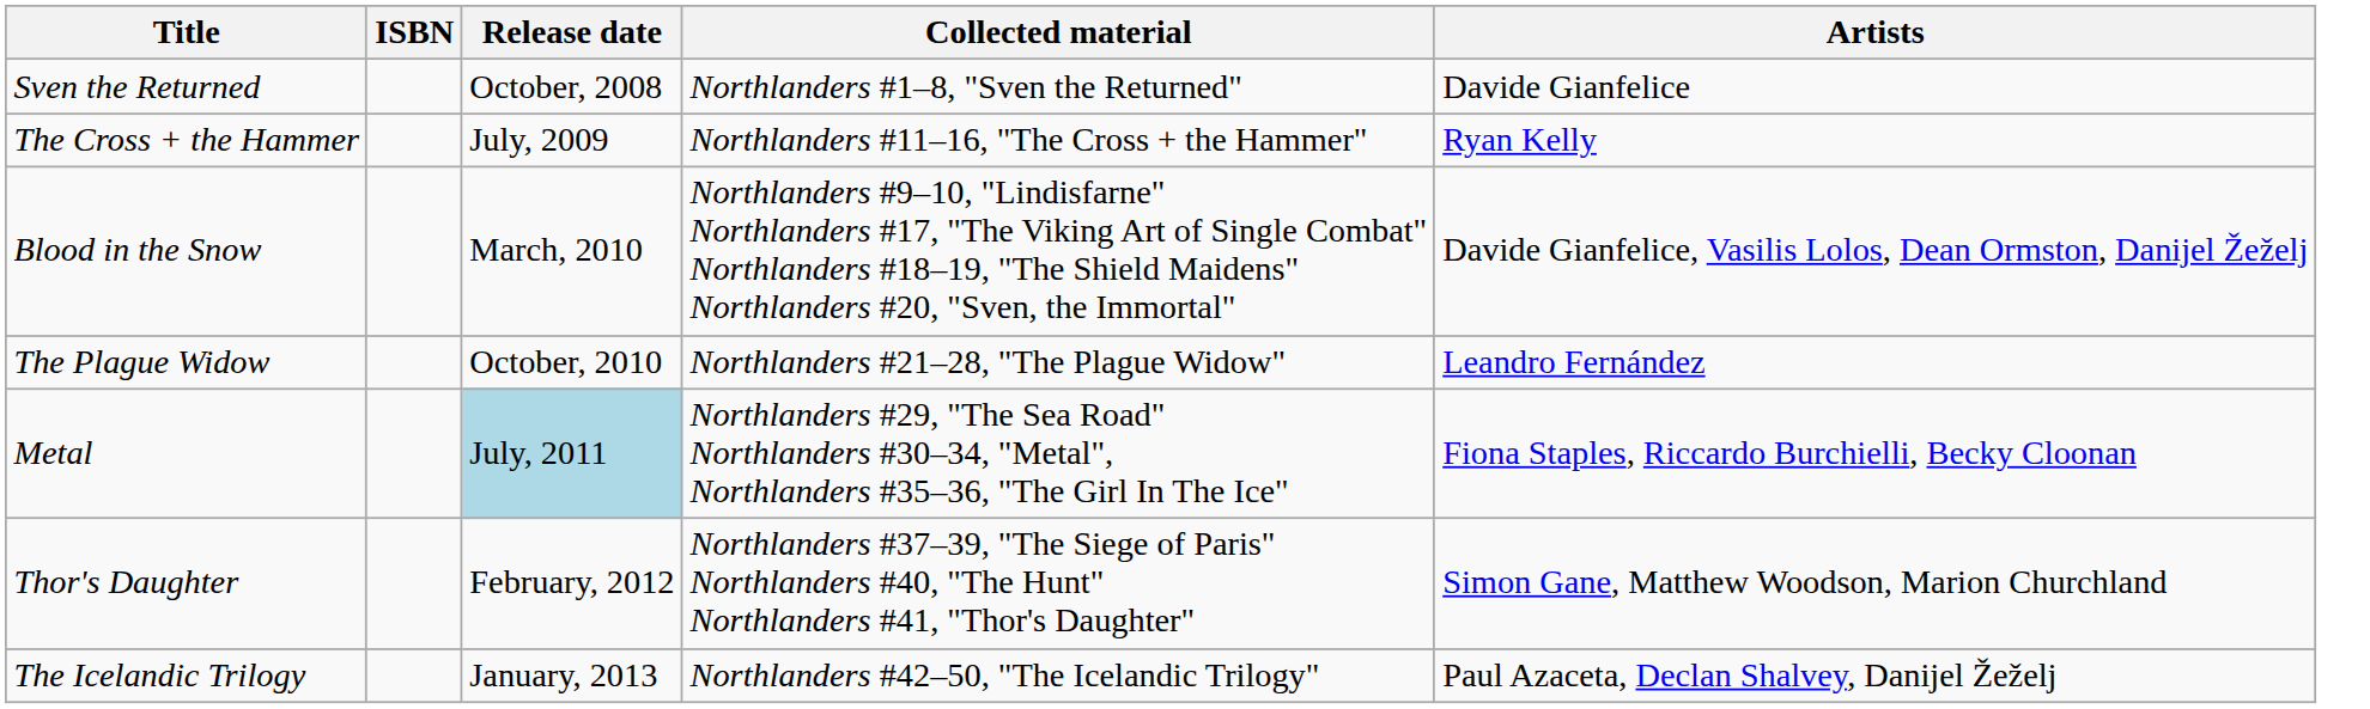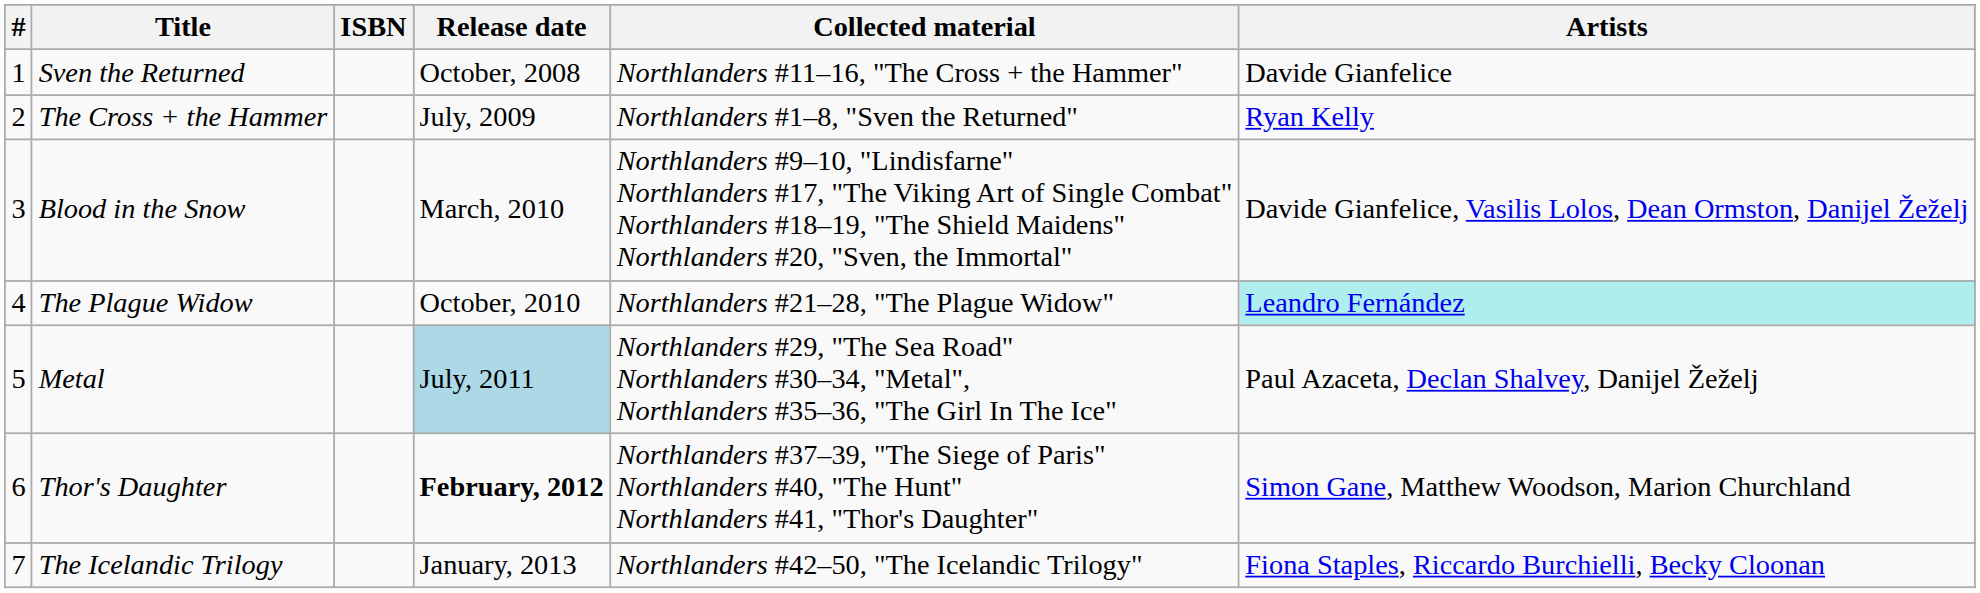 <table class="wikitable">
 <tr>
+<th>#</th>
 <th>Title</th>
 <th>ISBN</th>
 <th>Release date</th>
 <th>Collected material</th>
 <th>Artists</th>
 </tr>
 <tr>
+<td>1</td>
 <td><em>Sven the Returned</em></td>
 <td></td>
 <td>October, 2008</td>
-<td><em>Northlanders</em> #1–8, "Sven the Returned"</td>
+<td><em>Northlanders</em> #11–16, "The Cross + the Hammer"</td>
 <td>Davide Gianfelice</td>
 </tr>
 <tr>
+<td>2</td>
 <td><em>The Cross + the Hammer</em></td>
 <td></td>
 <td>July, 2009</td>
-<td><em>Northlanders</em> #11–16, "The Cross + the Hammer"</td>
+<td><em>Northlanders</em> #1–8, "Sven the Returned"</td>
 <td><a href='#'>Ryan Kelly</a></td>
 </tr>
 <tr>
+<td>3</td>
 <td><em>Blood in the Snow</em></td>
 <td></td>
 <td>March, 2010</td>
 <td><em>Northlanders</em> #9–10, "Lindisfarne"<br><em>Northlanders</em> #17, "The Viking Art of Single Combat"<br><em>Northlanders</em> #18–19, "The Shield Maidens"<br><em>Northlanders</em> #20, "Sven, the Immortal"</td>
 <td>Davide Gianfelice, <a href='#'>Vasilis Lolos</a>, <a href='#'>Dean Ormston</a>, <a href='#'>Danijel Žeželj</a></td>
 </tr>
 <tr>
+<td>4</td>
 <td><em>The Plague Widow</em></td>
 <td></td>
 <td>October, 2010</td>
 <td><em>Northlanders</em> #21–28, "The Plague Widow"</td>
-<td><a href='#'>Leandro Fernández</a></td>
+<td style="background: paleturquoise;"><a href='#'>Leandro Fernández</a></td>
 </tr>
 <tr>
+<td>5</td>
 <td><em>Metal</em></td>
 <td></td>
 <td style="background: lightblue;">July, 2011</td>
 <td><em>Northlanders</em> #29, "The Sea Road"<br><em>Northlanders</em> #30–34, "Metal",<br><em>Northlanders</em> #35–36, "The Girl In The Ice"</td>
-<td><a href='#'>Fiona Staples</a>, <a href='#'>Riccardo Burchielli</a>, <a href='#'>Becky Cloonan</a></td>
+<td>Paul Azaceta, <a href='#'>Declan Shalvey</a>, Danijel Žeželj</td>
 </tr>
 <tr>
+<td>6</td>
 <td><em>Thor's Daughter</em></td>
 <td></td>
-<td>February, 2012</td>
+<td><strong>February, 2012</strong></td>
 <td><em>Northlanders</em> #37–39, "The Siege of Paris"<br><em>Northlanders</em> #40, "The Hunt"<br><em>Northlanders</em> #41, "Thor's Daughter"</td>
 <td><a href='#'>Simon Gane</a>, Matthew Woodson, Marion Churchland</td>
 </tr>
 <tr>
+<td>7</td>
 <td><em>The Icelandic Trilogy</em></td>
 <td></td>
 <td>January, 2013</td>
 <td><em>Northlanders</em> #42–50, "The Icelandic Trilogy"</td>
-<td>Paul Azaceta, <a href='#'>Declan Shalvey</a>, Danijel Žeželj</td>
+<td><a href='#'>Fiona Staples</a>, <a href='#'>Riccardo Burchielli</a>, <a href='#'>Becky Cloonan</a></td>
 </tr>
 </table>
